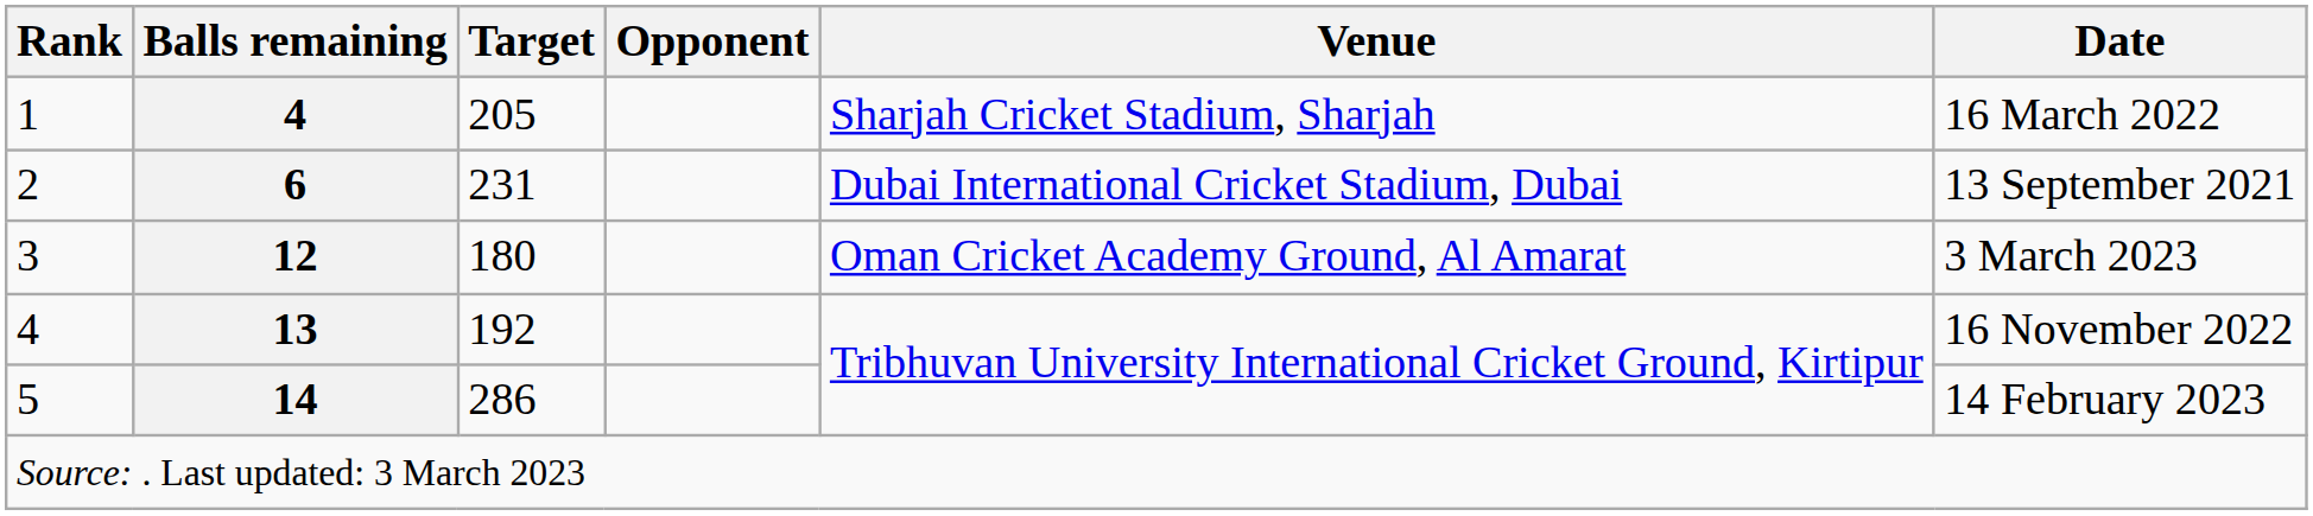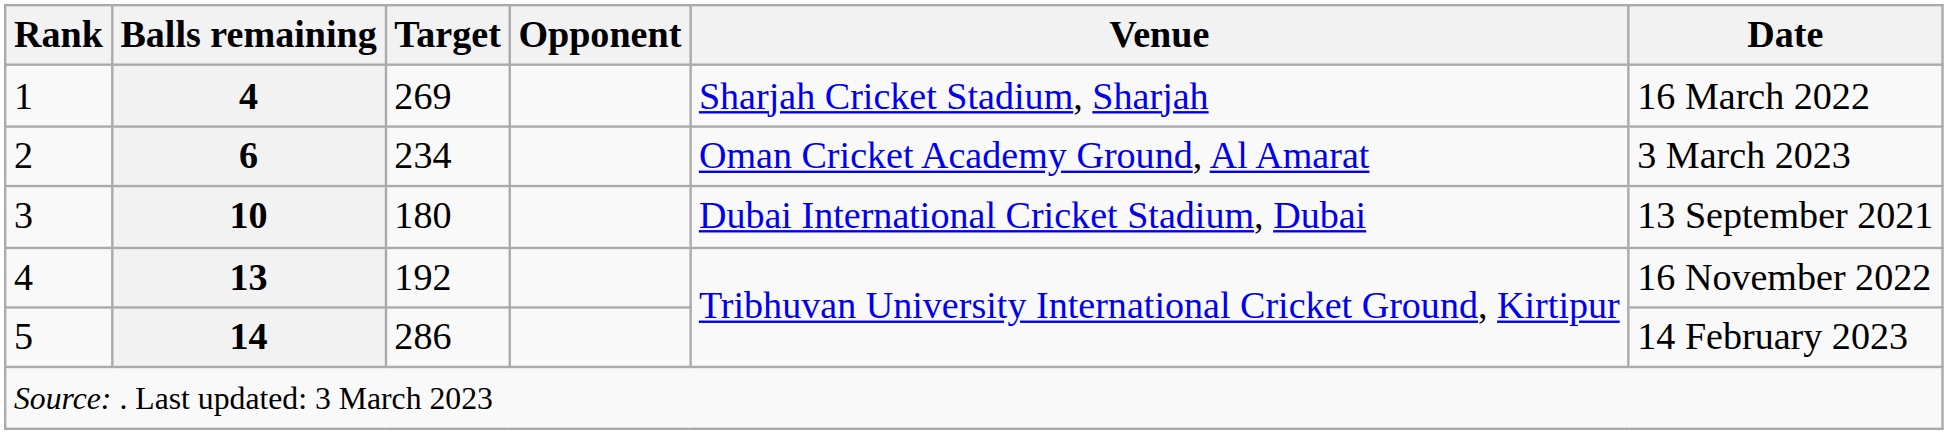 <table class="wikitable">
 <tr>
 <th>Rank</th>
 <th>Balls remaining</th>
 <th>Target</th>
 <th>Opponent</th>
 <th>Venue</th>
 <th>Date</th>
 </tr>
 <tr>
 <td>1</td>
 <th>4</th>
-<td>205</td>
+<td>269</td>
 <td></td>
 <td><a href='#'>Sharjah Cricket Stadium</a>, <a href='#'>Sharjah</a></td>
 <td>16 March 2022</td>
 </tr>
 <tr>
 <td>2</td>
 <th>6</th>
-<td>231</td>
+<td>234</td>
+<td></td>
+<td><a href='#'>Oman Cricket Academy Ground</a>, <a href='#'>Al Amarat</a></td>
+<td>3 March 2023</td>
+</tr>
+<tr>
+<td>3</td>
+<th>10</th>
+<td>180</td>
 <td></td>
 <td><a href='#'>Dubai International Cricket Stadium</a>, <a href='#'>Dubai</a></td>
 <td>13 September 2021</td>
-</tr>
-<tr>
-<td>3</td>
-<th>12</th>
-<td>180</td>
-<td></td>
-<td><a href='#'>Oman Cricket Academy Ground</a>, <a href='#'>Al Amarat</a></td>
-<td>3 March 2023</td>
 </tr>
 <tr>
 <td>4</td>
 <th>13</th>
 <td>192</td>
 <td></td>
 <td rowspan=2><a href='#'>Tribhuvan University International Cricket Ground</a>, <a href='#'>Kirtipur</a></td>
 <td>16 November 2022</td>
 </tr>
 <tr>
 <td>5</td>
 <th>14</th>
 <td>286</td>
 <td></td>
 <td>14 February 2023</td>
 </tr>
 <tr>
 <td colspan="6"><small><em>Source: </em>. Last updated: 3 March 2023</small></td>
 </tr>
 </table>
